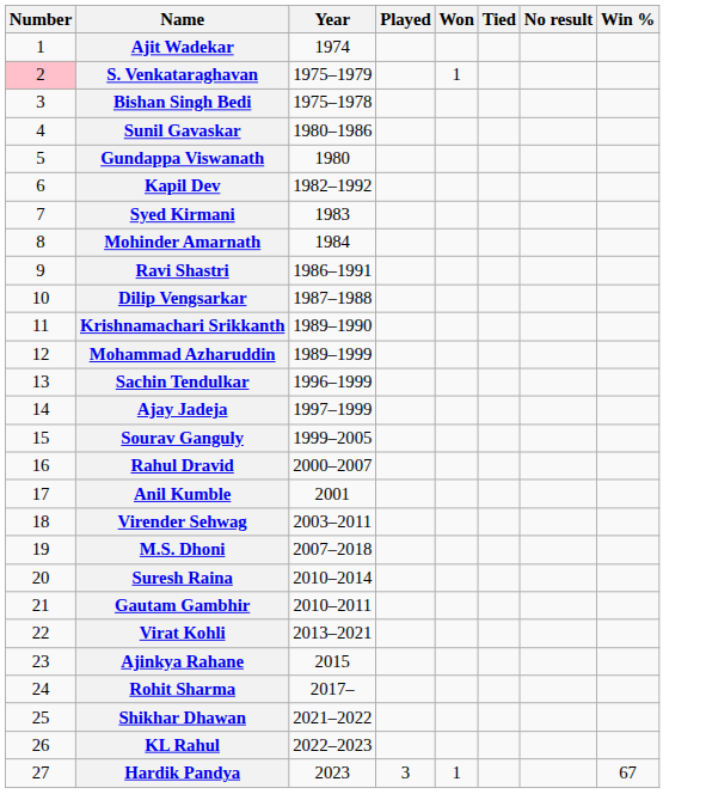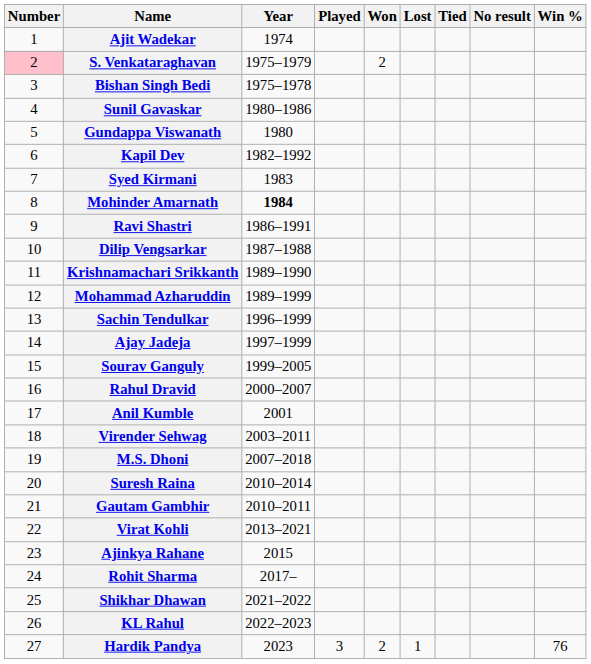 <table class="wikitable plainrowheaders sortable" style="text-align:center">
 <tr>
 <th scope="col">Number</th>
 <th scope="col">Name</th>
 <th scope="col">Year</th>
 <th scope="col">Played</th>
 <th scope="col">Won</th>
+<th scope="col">Lost</th>
 <th scope="col">Tied</th>
 <th scope="col">No result</th>
 <th scope="col">Win %</th>
 </tr>
 <tr>
 <td>1</td>
 <th scope="row"><a href='#'>Ajit Wadekar</a></th>
 <td>1974</td>
 <td></td>
 <td></td>
 <td></td>
 <td></td>
 <td></td>
+<td></td>
 </tr>
 <tr>
 <td style="background: pink;">2</td>
 <th scope="row"><a href='#'>S. Venkataraghavan</a></th>
 <td>1975–1979</td>
 <td></td>
-<td>1</td>
+<td>2</td>
+<td></td>
 <td></td>
 <td></td>
 <td></td>
 </tr>
 <tr>
 <td>3</td>
 <th scope="row"><a href='#'>Bishan Singh Bedi</a></th>
 <td>1975–1978</td>
+<td></td>
 <td></td>
 <td></td>
 <td></td>
 <td></td>
 <td></td>
 </tr>
 <tr>
 <td>4</td>
 <th scope="row"><a href='#'>Sunil Gavaskar</a></th>
 <td>1980–1986</td>
 <td></td>
 <td></td>
 <td></td>
 <td></td>
 <td></td>
+<td></td>
 </tr>
 <tr>
 <td>5</td>
 <th scope="row"><a href='#'>Gundappa Viswanath</a></th>
 <td>1980</td>
+<td></td>
 <td></td>
 <td></td>
 <td></td>
 <td></td>
 <td></td>
 </tr>
 <tr>
 <td>6</td>
 <th scope="row"><a href='#'>Kapil Dev</a></th>
 <td>1982–1992</td>
 <td></td>
 <td></td>
 <td></td>
 <td></td>
 <td></td>
+<td></td>
 </tr>
 <tr>
 <td>7</td>
 <th scope="row"><a href='#'>Syed Kirmani</a></th>
 <td>1983</td>
 <td></td>
 <td></td>
 <td></td>
 <td></td>
 <td></td>
+<td></td>
 </tr>
 <tr>
 <td>8</td>
 <th scope="row"><a href='#'>Mohinder Amarnath</a></th>
-<td>1984</td>
+<td><strong>1984</strong></td>
+<td></td>
 <td></td>
 <td></td>
 <td></td>
 <td></td>
 <td></td>
 </tr>
 <tr>
 <td>9</td>
 <th scope="row"><a href='#'>Ravi Shastri</a></th>
 <td>1986–1991</td>
 <td></td>
 <td></td>
 <td></td>
 <td></td>
 <td></td>
+<td></td>
 </tr>
 <tr>
 <td>10</td>
 <th scope="row"><a href='#'>Dilip Vengsarkar</a></th>
 <td>1987–1988</td>
+<td></td>
 <td></td>
 <td></td>
 <td></td>
 <td></td>
 <td></td>
 </tr>
 <tr>
 <td>11</td>
 <th scope="row"><a href='#'>Krishnamachari Srikkanth</a></th>
 <td>1989–1990</td>
 <td></td>
 <td></td>
 <td></td>
 <td></td>
 <td></td>
+<td></td>
 </tr>
 <tr>
 <td>12</td>
 <th scope="row"><a href='#'>Mohammad Azharuddin</a></th>
 <td>1989–1999</td>
+<td></td>
 <td></td>
 <td></td>
 <td></td>
 <td></td>
 <td></td>
 </tr>
 <tr>
 <td>13</td>
 <th scope="row"><a href='#'>Sachin Tendulkar</a></th>
 <td>1996–1999</td>
 <td></td>
 <td></td>
 <td></td>
 <td></td>
 <td></td>
+<td></td>
 </tr>
 <tr>
 <td>14</td>
 <th scope="row"><a href='#'>Ajay Jadeja</a></th>
 <td>1997–1999</td>
+<td></td>
 <td></td>
 <td></td>
 <td></td>
 <td></td>
 <td></td>
 </tr>
 <tr>
 <td>15</td>
 <th scope="row"><a href='#'>Sourav Ganguly</a></th>
 <td>1999–2005</td>
 <td></td>
 <td></td>
 <td></td>
 <td></td>
 <td></td>
+<td></td>
 </tr>
 <tr>
 <td>16</td>
 <th scope="row"><a href='#'>Rahul Dravid</a></th>
 <td>2000–2007</td>
+<td></td>
 <td></td>
 <td></td>
 <td></td>
 <td></td>
 <td></td>
 </tr>
 <tr>
 <td>17</td>
 <th scope="row"><a href='#'>Anil Kumble</a></th>
 <td>2001</td>
 <td></td>
 <td></td>
 <td></td>
 <td></td>
 <td></td>
+<td></td>
 </tr>
 <tr>
 <td>18</td>
 <th scope="row"><a href='#'>Virender Sehwag</a></th>
 <td>2003–2011</td>
+<td></td>
 <td></td>
 <td></td>
 <td></td>
 <td></td>
 <td></td>
 </tr>
 <tr>
 <td>19</td>
 <th scope="row"><a href='#'>M.S. Dhoni</a></th>
 <td>2007–2018</td>
 <td></td>
 <td></td>
 <td></td>
 <td></td>
 <td></td>
+<td></td>
 </tr>
 <tr>
 <td>20</td>
 <th scope="row"><a href='#'>Suresh Raina</a></th>
 <td>2010–2014</td>
+<td></td>
 <td></td>
 <td></td>
 <td></td>
 <td></td>
 <td></td>
 </tr>
 <tr>
 <td>21</td>
 <th scope="row"><a href='#'>Gautam Gambhir</a></th>
 <td>2010–2011</td>
 <td></td>
 <td></td>
 <td></td>
 <td></td>
 <td></td>
+<td></td>
 </tr>
 <tr>
 <td>22</td>
 <th scope="row"><a href='#'>Virat Kohli</a></th>
 <td>2013–2021</td>
+<td></td>
 <td></td>
 <td></td>
 <td></td>
 <td></td>
 <td></td>
 </tr>
 <tr>
 <td>23</td>
 <th scope="row"><a href='#'>Ajinkya Rahane</a></th>
 <td>2015</td>
 <td></td>
 <td></td>
 <td></td>
 <td></td>
 <td></td>
+<td></td>
 </tr>
 <tr>
 <td>24</td>
 <th scope="row"><strong><a href='#'>Rohit Sharma</a></strong></th>
 <td>2017–</td>
+<td></td>
 <td></td>
 <td></td>
 <td></td>
 <td></td>
 <td></td>
 </tr>
 <tr>
 <td>25</td>
 <th scope="row"><a href='#'>Shikhar Dhawan</a></th>
 <td>2021–2022</td>
 <td></td>
 <td></td>
 <td></td>
 <td></td>
 <td></td>
+<td></td>
 </tr>
 <tr>
 <td>26</td>
 <th scope="row"><a href='#'>KL Rahul</a></th>
 <td>2022–2023</td>
+<td></td>
 <td></td>
 <td></td>
 <td></td>
 <td></td>
 <td></td>
 </tr>
 <tr>
 <td>27</td>
 <th scope="row"><a href='#'>Hardik Pandya</a></th>
 <td>2023</td>
 <td>3</td>
+<td>2</td>
 <td>1</td>
 <td></td>
 <td></td>
-<td>67</td>
+<td>76</td>
 </tr>
 </table>
